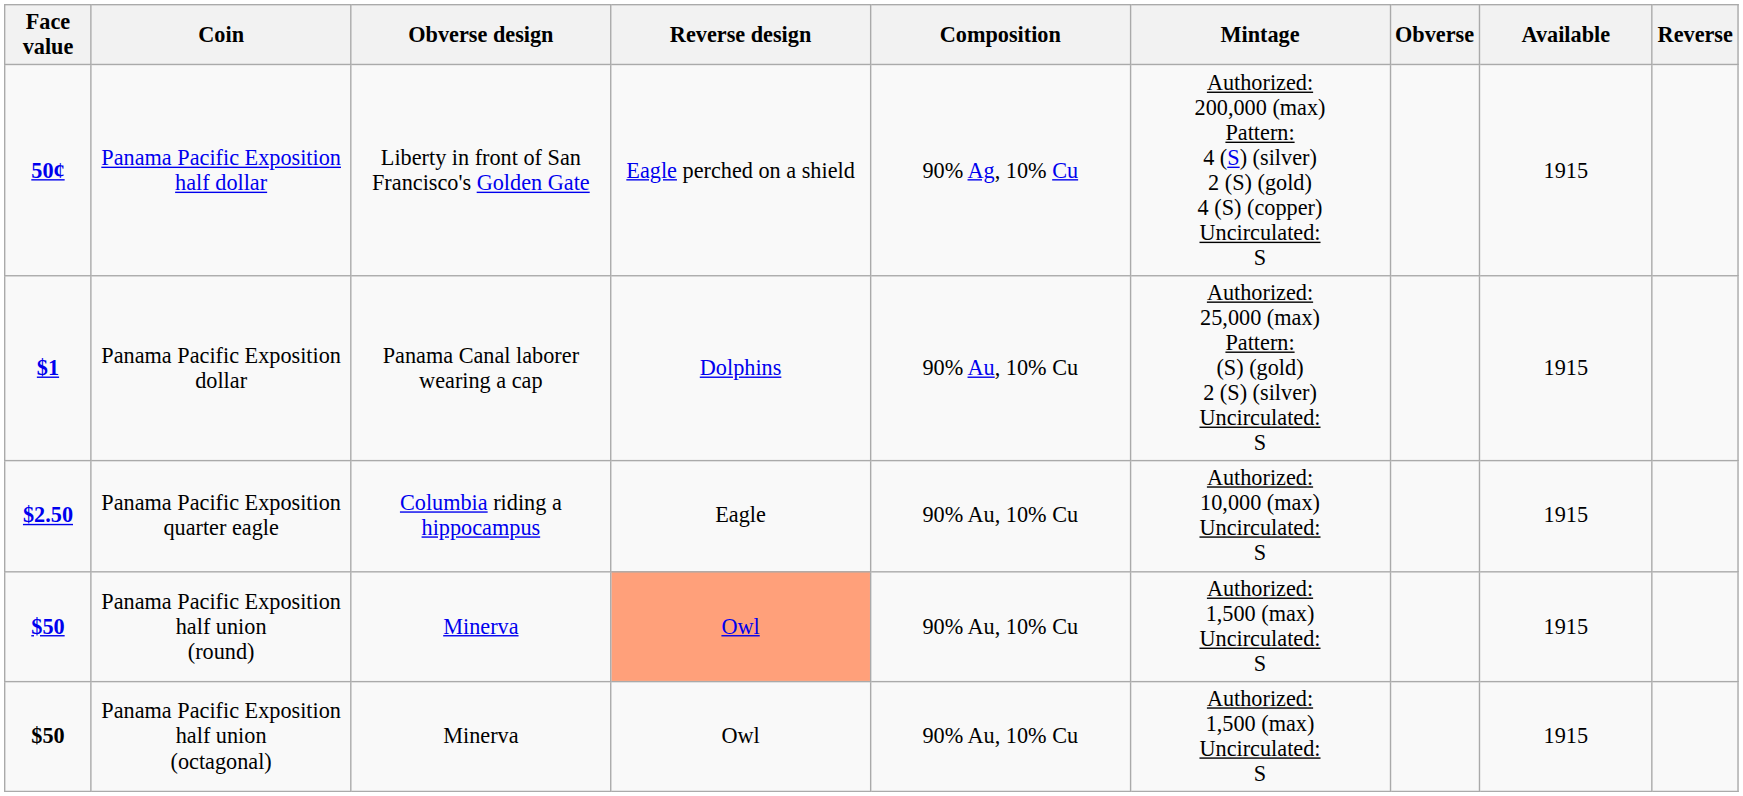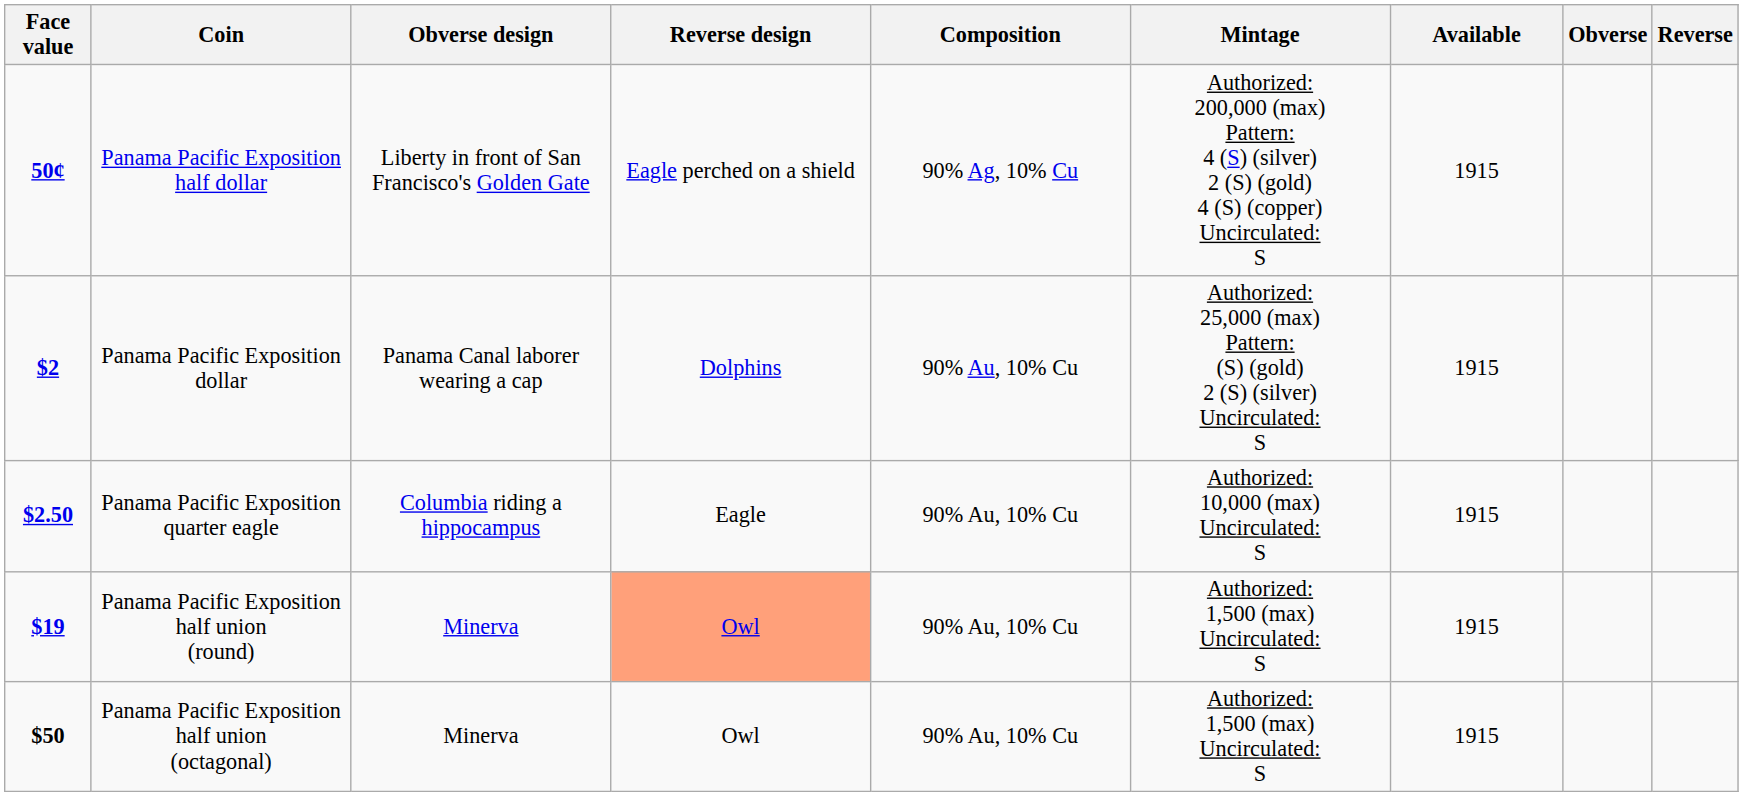 <table class="wikitable">
 <tr>
 <th width="5%">Face value</th>
 <th width="15%">Coin</th>
 <th width="15%">Obverse design</th>
 <th width="15%">Reverse design</th>
 <th width="15%">Composition</th>
 <th width="15%">Mintage</th>
+<th width="10%">Available</th>
 <th>Obverse</th>
-<th width="10%">Available</th>
 <th>Reverse</th>
 </tr>
 <tr>
 <td align="center"><strong><a href='#'>50¢</a></strong></td>
 <td align="center"><a href='#'>Panama Pacific Exposition half dollar</a></td>
 <td align="center">Liberty in front of San Francisco's <a href='#'>Golden Gate</a></td>
 <td align="center"><a href='#'>Eagle</a> perched on a shield</td>
 <td align="center">90% <a href='#'>Ag</a>, 10% <a href='#'>Cu</a></td>
 <td align="center"><u>Authorized:</u><br>200,000 (max)<br><u>Pattern:</u><br>4 (<a href='#'>S</a>) (silver)<br>2 (S) (gold)<br>4 (S) (copper)<br><u>Uncirculated:</u><br> S</td>
+<td align="center">1915</td>
 <td></td>
-<td align="center">1915</td>
 <td></td>
 </tr>
 <tr>
-<td align="center"><strong><a href='#'>$1</a></strong></td>
+<td align="center"><strong><a href='#'>$2</a></strong></td>
 <td align="center">Panama Pacific Exposition dollar</td>
 <td align="center">Panama Canal laborer wearing a cap</td>
 <td align="center"><a href='#'>Dolphins</a></td>
 <td align="center">90% <a href='#'>Au</a>, 10% Cu</td>
 <td align="center"><u>Authorized:</u><br>25,000 (max)<br><u>Pattern:</u><br> (S) (gold)<br>2 (S) (silver)<br><u>Uncirculated:</u><br> S</td>
+<td align="center">1915</td>
 <td></td>
-<td align="center">1915</td>
 <td></td>
 </tr>
 <tr>
 <td align="center"><strong><a href='#'>$2.50</a></strong></td>
 <td align="center">Panama Pacific Exposition quarter eagle</td>
 <td align="center"><a href='#'>Columbia</a> riding a <a href='#'>hippocampus</a></td>
 <td align="center">Eagle</td>
 <td align="center">90% Au, 10% Cu</td>
 <td align="center"><u>Authorized:</u><br>10,000 (max)<br><u>Uncirculated:</u><br> S</td>
+<td align="center">1915</td>
 <td></td>
-<td align="center">1915</td>
 <td></td>
 </tr>
 <tr>
-<td align="center"><strong><a href='#'>$50</a></strong></td>
+<td align="center"><strong><a href='#'>$19</a></strong></td>
 <td align="center">Panama Pacific Exposition half union<br>(round)</td>
 <td align="center"><a href='#'>Minerva</a></td>
 <td align="center" style="background: lightsalmon;"><a href='#'>Owl</a></td>
 <td align="center">90% Au, 10% Cu</td>
 <td align="center"><u>Authorized:</u><br>1,500 (max)<br><u>Uncirculated:</u><br> S</td>
+<td align="center">1915</td>
 <td></td>
-<td align="center">1915</td>
 <td></td>
 </tr>
 <tr>
 <td align="center"><strong>$50</strong></td>
 <td align="center">Panama Pacific Exposition half union<br>(octagonal)</td>
 <td align="center">Minerva</td>
 <td align="center">Owl</td>
 <td align="center">90% Au, 10% Cu</td>
 <td align="center"><u>Authorized:</u><br>1,500 (max)<br><u>Uncirculated:</u><br> S</td>
+<td align="center">1915</td>
 <td></td>
-<td align="center">1915</td>
 <td></td>
 </tr>
 </table>
